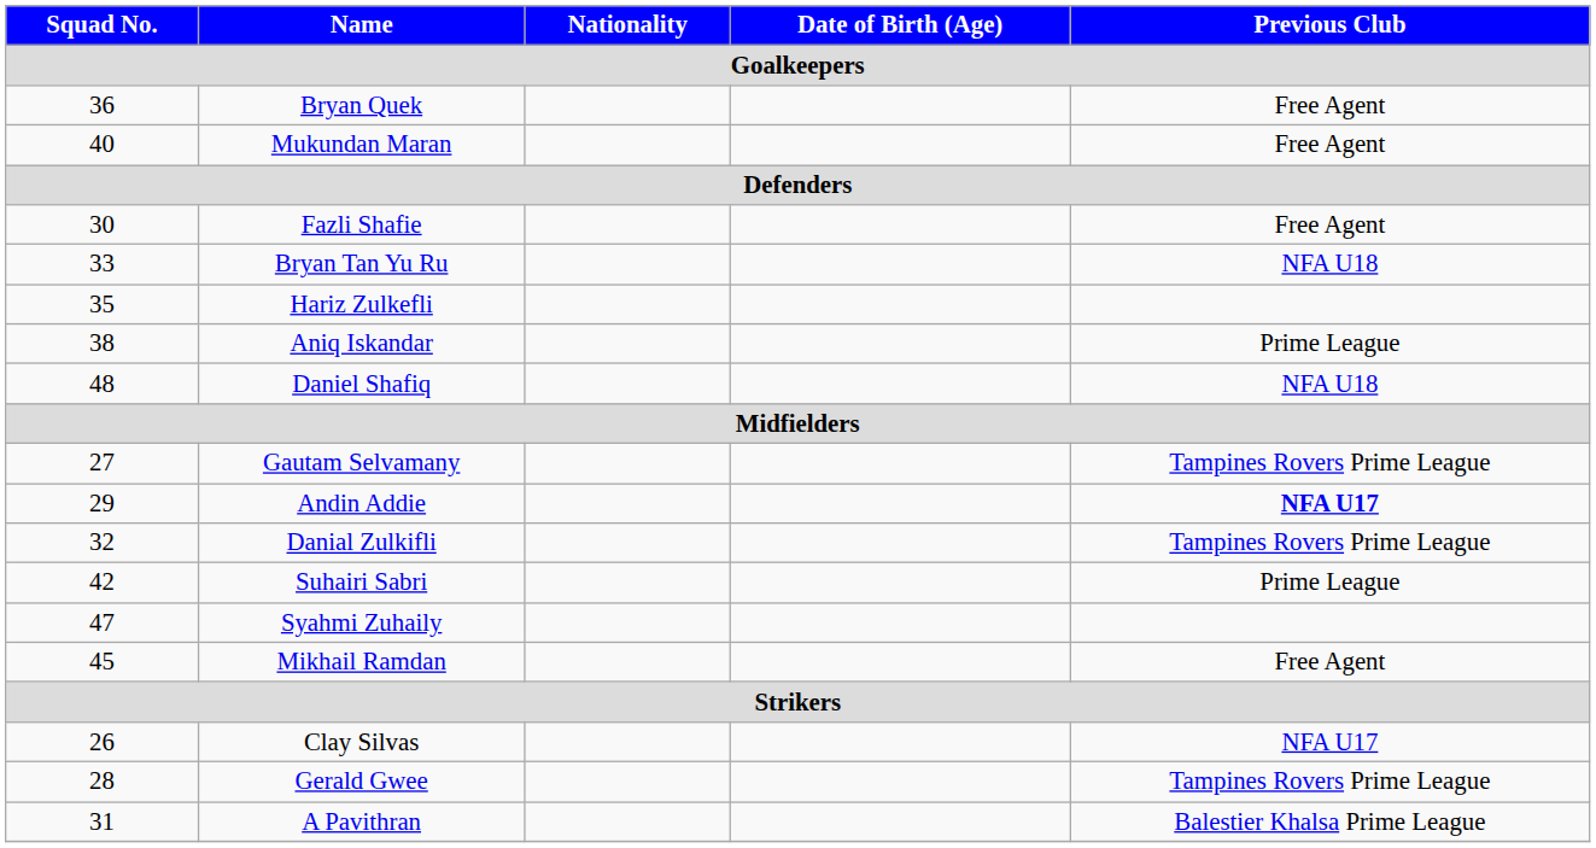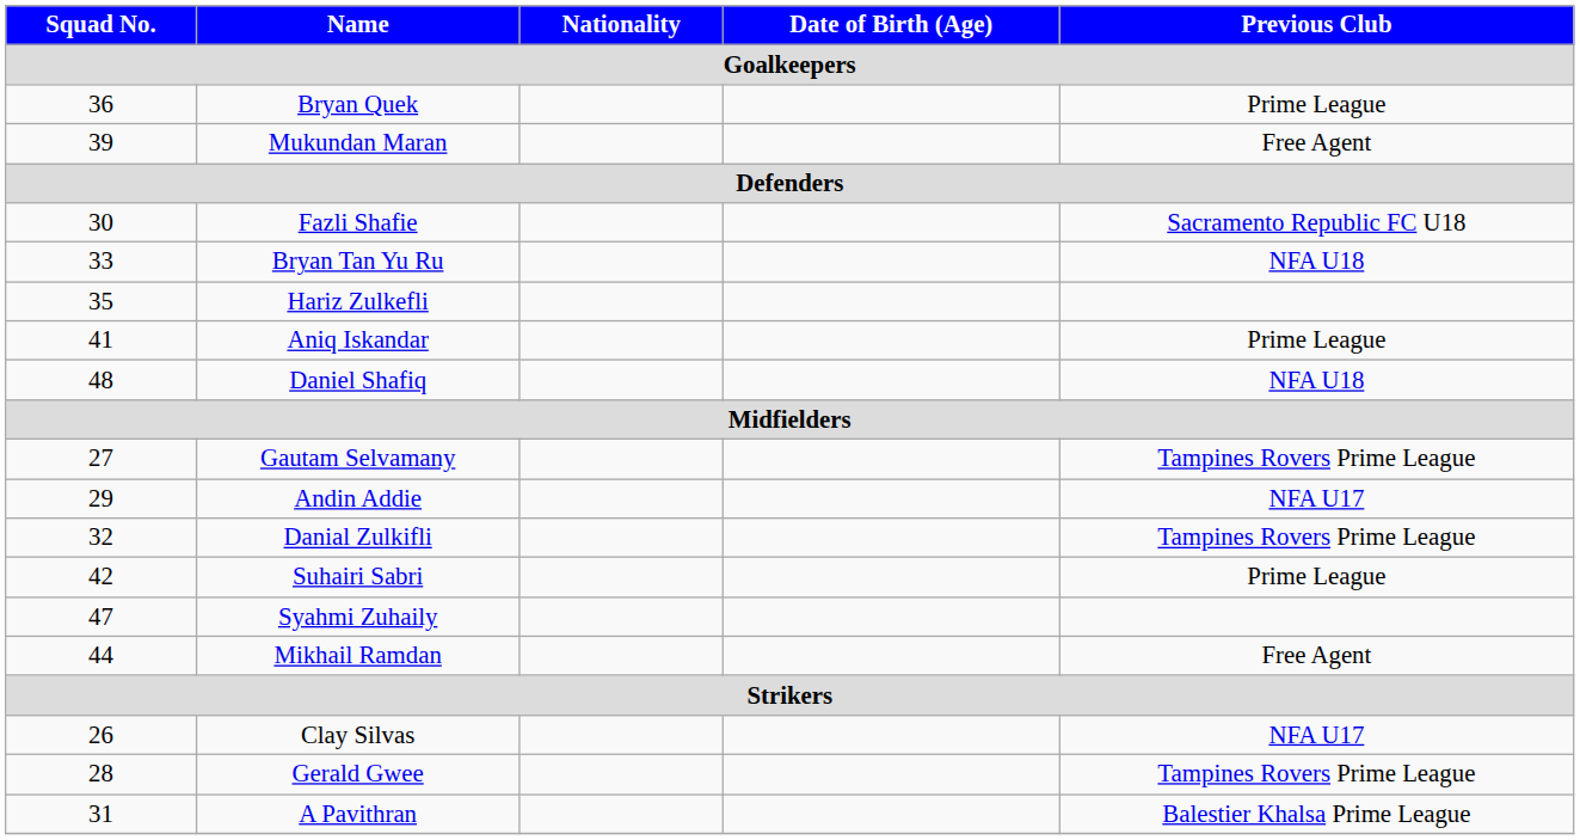 <table class="wikitable" style="text-align:center; font-size:100%; width:80%;">
 <tr>
 <th style="background:#0000FF; color:white; text-align:center;">Squad No.</th>
 <th style="background:#0000FF; color:white; text-align:center;">Name</th>
 <th style="background:#0000FF; color:white; text-align:center;">Nationality</th>
 <th style="background:#0000FF; color:white; text-align:center;">Date of Birth (Age)</th>
 <th style="background:#0000FF; color:white; text-align:center;">Previous Club</th>
 </tr>
 <tr>
 <th colspan="6" style="background:#dcdcdc; text-align:center">Goalkeepers</th>
 </tr>
 <tr>
 <td>36</td>
 <td><a href='#'>Bryan Quek</a></td>
 <td></td>
 <td></td>
-<td>Free Agent</td>
+<td> Prime League</td>
 </tr>
 <tr>
-<td>40</td>
+<td>39</td>
 <td><a href='#'>Mukundan Maran</a></td>
 <td></td>
 <td></td>
 <td>Free Agent</td>
 </tr>
 <tr>
 <th colspan="6" style="background:#dcdcdc; text-align:center">Defenders</th>
 </tr>
 <tr>
 <td>30</td>
 <td><a href='#'>Fazli Shafie</a></td>
 <td></td>
 <td></td>
-<td>Free Agent</td>
+<td><a href='#'>Sacramento Republic FC</a> U18</td>
 </tr>
 <tr>
 <td>33</td>
 <td><a href='#'>Bryan Tan Yu Ru</a></td>
 <td></td>
 <td></td>
 <td> <a href='#'>NFA U18</a></td>
 </tr>
 <tr>
 <td>35</td>
 <td><a href='#'>Hariz Zulkefli</a></td>
 <td></td>
 <td></td>
 <td></td>
 </tr>
 <tr>
-<td>38</td>
+<td>41</td>
 <td><a href='#'>Aniq Iskandar</a></td>
 <td></td>
 <td></td>
 <td> Prime League</td>
 </tr>
 <tr>
 <td>48</td>
 <td><a href='#'>Daniel Shafiq</a></td>
 <td></td>
 <td></td>
 <td> <a href='#'>NFA U18</a></td>
 </tr>
 <tr>
 <th colspan="6" style="background:#dcdcdc; text-align:center">Midfielders</th>
 </tr>
 <tr>
 <td>27</td>
 <td><a href='#'>Gautam Selvamany</a></td>
 <td></td>
 <td></td>
 <td><a href='#'>Tampines Rovers</a> Prime League</td>
 </tr>
 <tr>
 <td>29</td>
 <td><a href='#'>Andin Addie</a></td>
 <td></td>
 <td></td>
-<td><strong> <a href='#'>NFA U17</a></strong></td>
+<td> <a href='#'>NFA U17</a></td>
 </tr>
 <tr>
 <td>32</td>
 <td><a href='#'>Danial Zulkifli</a></td>
 <td></td>
 <td></td>
 <td><a href='#'>Tampines Rovers</a> Prime League</td>
 </tr>
 <tr>
 <td>42</td>
 <td><a href='#'>Suhairi Sabri</a></td>
 <td></td>
 <td></td>
 <td> Prime League</td>
 </tr>
 <tr>
 <td>47</td>
 <td><a href='#'>Syahmi Zuhaily</a></td>
 <td></td>
 <td></td>
 <td></td>
 </tr>
 <tr>
-<td>45</td>
+<td>44</td>
 <td><a href='#'>Mikhail Ramdan</a></td>
 <td></td>
 <td></td>
 <td>Free Agent</td>
 </tr>
 <tr>
 <th colspan="6 " style="background:#dcdcdc; text-align:center">Strikers</th>
 </tr>
 <tr>
 <td>26</td>
 <td>Clay Silvas</td>
 <td></td>
 <td></td>
 <td> <a href='#'>NFA U17</a></td>
 </tr>
 <tr>
 <td>28</td>
 <td><a href='#'>Gerald Gwee</a></td>
 <td></td>
 <td></td>
 <td><a href='#'>Tampines Rovers</a> Prime League</td>
 </tr>
 <tr>
 <td>31</td>
 <td><a href='#'>A Pavithran</a></td>
 <td></td>
 <td></td>
 <td><a href='#'>Balestier Khalsa</a> Prime League</td>
 </tr>
 <tr>
 </tr>
 </table>
